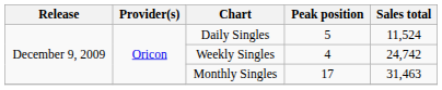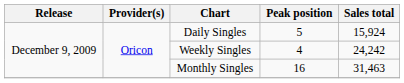 <table class="wikitable" width="550px">
 <tr>
 <th align="center">Release</th>
 <th align="center">Provider(s)</th>
 <th align="center">Chart</th>
 <th align="center">Peak position</th>
 <th align="center">Sales total</th>
 </tr>
 <tr>
 <td align="center" rowspan="3">December 9, 2009</td>
 <td align="center" rowspan="3"><a href='#'>Oricon</a></td>
 <td align="center">Daily Singles</td>
 <td align="center">5</td>
-<td align="center">11,524</td>
+<td align="center">15,924</td>
 </tr>
 <tr>
 <td align="center">Weekly Singles</td>
 <td align="center">4</td>
-<td align="center">24,742</td>
+<td align="center">24,242</td>
 </tr>
 <tr>
 <td align="center">Monthly Singles</td>
-<td align="center">17</td>
+<td align="center">16</td>
 <td align="center">31,463</td>
 </tr>
 <tr>
 </tr>
 </table>
